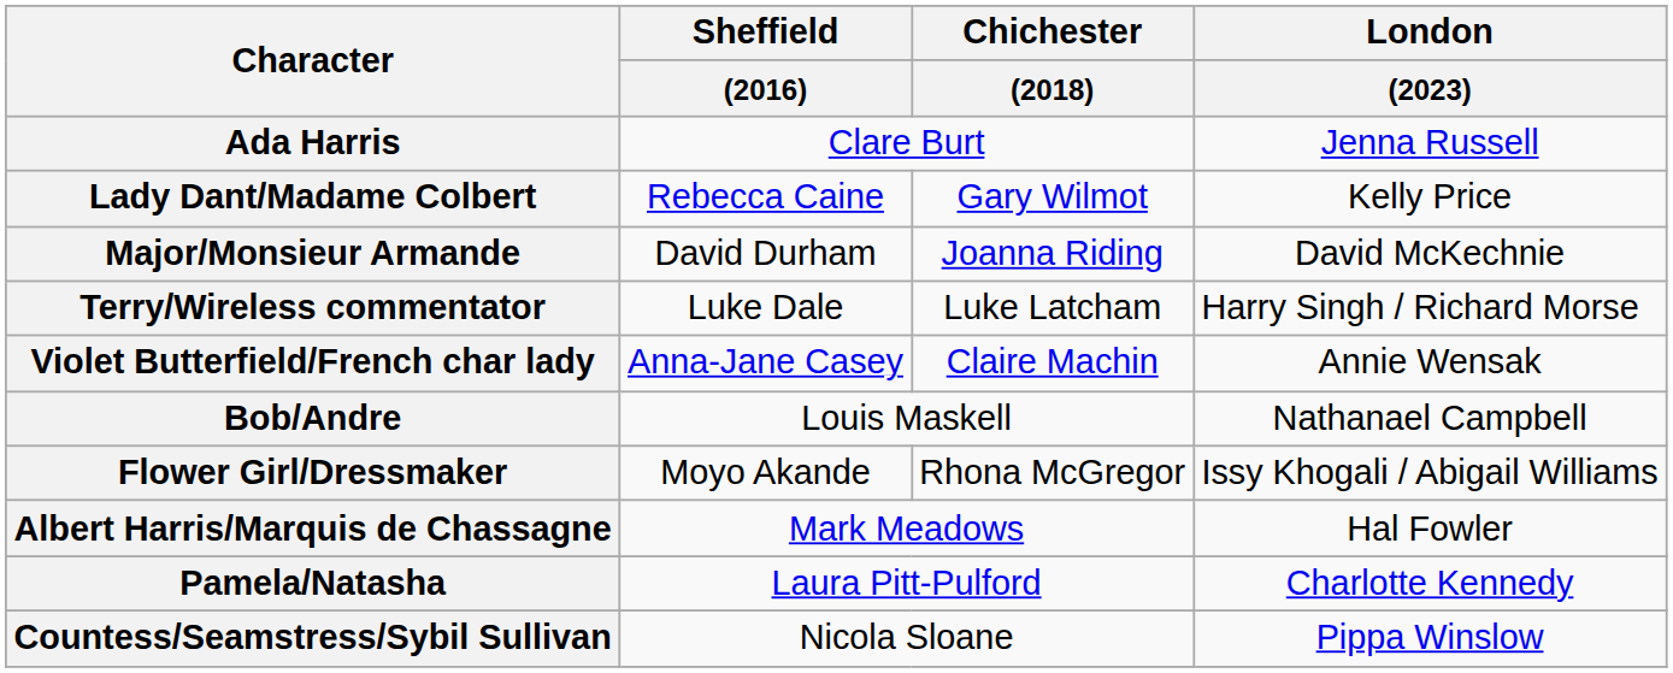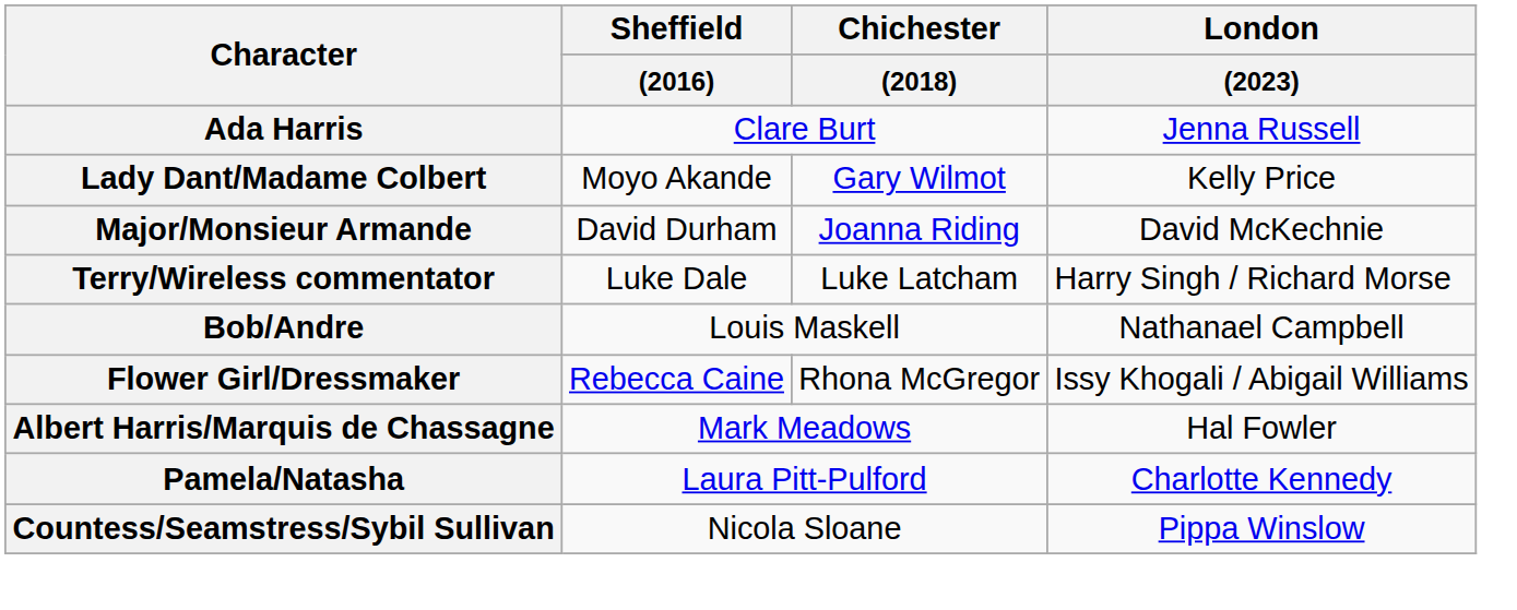 <table class="wikitable">
 <tr>
 <th rowspan="2">Character</th>
 <th>Sheffield</th>
 <th>Chichester</th>
 <th>London</th>
 </tr>
 <tr>
 <th><small>(2016)</small></th>
 <th><small>(2018)</small></th>
 <th><small>(2023)</small></th>
 </tr>
 <tr>
 <th>Ada Harris</th>
 <td colspan="2" align="center"><a href='#'>Clare Burt</a></td>
 <td align="center"><a href='#'>Jenna Russell</a></td>
 </tr>
 <tr>
 <th>Lady Dant/Madame Colbert</th>
-<td align="center"><a href='#'>Rebecca Caine</a></td>
+<td align="center">Moyo Akande</td>
 <td align="center"><a href='#'>Gary Wilmot</a></td>
 <td align="center">Kelly Price</td>
 </tr>
 <tr>
 <th>Major/Monsieur Armande</th>
 <td align="center">David Durham</td>
 <td align="center"><a href='#'>Joanna Riding</a></td>
 <td align="center">David McKechnie</td>
 </tr>
 <tr>
 <th>Terry/Wireless commentator</th>
 <td align="center">Luke Dale</td>
 <td align="center">Luke Latcham</td>
 <td align=“center”>Harry Singh / Richard Morse</td>
 </tr>
 <tr>
-<th>Violet Butterfield/French char lady</th>
-<td align="center"><a href='#'>Anna-Jane Casey</a></td>
-<td align="center"><a href='#'>Claire Machin</a></td>
-<td align="center">Annie Wensak</td>
-</tr>
-<tr>
 <th>Bob/Andre</th>
 <td colspan="2" align="center">Louis Maskell</td>
 <td align="center">Nathanael Campbell</td>
 </tr>
 <tr>
 <th>Flower Girl/Dressmaker</th>
-<td align="center">Moyo Akande</td>
+<td align="center"><a href='#'>Rebecca Caine</a></td>
 <td align="center">Rhona McGregor</td>
 <td align="center">Issy Khogali / Abigail Williams</td>
 </tr>
 <tr>
 <th>Albert Harris/Marquis de Chassagne</th>
 <td colspan="2" align="center"><a href='#'>Mark Meadows</a></td>
 <td align="center">Hal Fowler</td>
 </tr>
 <tr>
 <th>Pamela/Natasha</th>
 <td colspan="2" align="center"><a href='#'>Laura Pitt-Pulford</a></td>
 <td align="center"><a href='#'>Charlotte Kennedy</a></td>
 </tr>
 <tr>
 <th>Countess/Seamstress/Sybil Sullivan</th>
 <td colspan="2" align="center">Nicola Sloane</td>
 <td align="center"><a href='#'>Pippa Winslow</a></td>
 </tr>
 </table>
